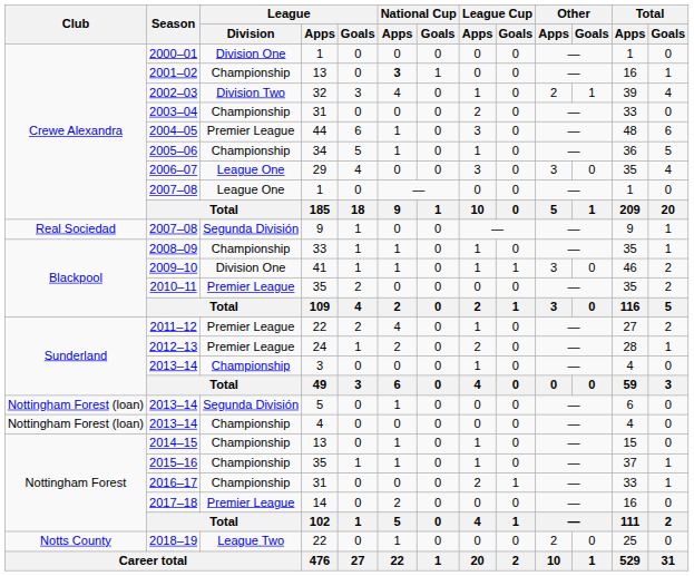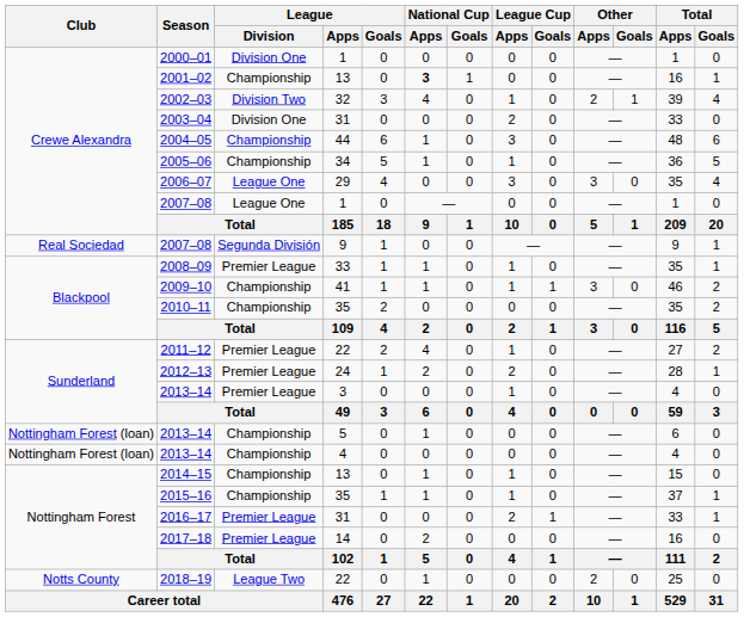 <table class="wikitable" style="text-align:center">
 <tr>
 <th rowspan="2">Club</th>
 <th rowspan="2">Season</th>
 <th colspan="3">League</th>
 <th colspan="2">National Cup</th>
 <th colspan="2">League Cup</th>
 <th colspan="2">Other</th>
 <th colspan="2">Total</th>
 </tr>
 <tr>
 <th>Division</th>
 <th>Apps</th>
 <th>Goals</th>
 <th>Apps</th>
 <th>Goals</th>
 <th>Apps</th>
 <th>Goals</th>
 <th>Apps</th>
 <th>Goals</th>
 <th>Apps</th>
 <th>Goals</th>
 </tr>
 <tr>
 <td rowspan="9"><a href='#'>Crewe Alexandra</a></td>
 <td><a href='#'>2000–01</a></td>
 <td><a href='#'>Division One</a></td>
 <td>1</td>
 <td>0</td>
 <td>0</td>
 <td>0</td>
 <td>0</td>
 <td>0</td>
 <td colspan="2">—</td>
 <td>1</td>
 <td>0</td>
 </tr>
 <tr>
 <td><a href='#'>2001–02</a></td>
 <td>Championship</td>
 <td>13</td>
 <td>0</td>
 <td><strong>3</strong></td>
 <td>1</td>
 <td>0</td>
 <td>0</td>
 <td colspan="2">—</td>
 <td>16</td>
 <td>1</td>
 </tr>
 <tr>
 <td><a href='#'>2002–03</a></td>
 <td><a href='#'>Division Two</a></td>
 <td>32</td>
 <td>3</td>
 <td>4</td>
 <td>0</td>
 <td>1</td>
 <td>0</td>
 <td>2</td>
 <td>1</td>
 <td>39</td>
 <td>4</td>
 </tr>
 <tr>
 <td><a href='#'>2003–04</a></td>
-<td>Championship</td>
+<td>Division One</td>
 <td>31</td>
 <td>0</td>
 <td>0</td>
 <td>0</td>
 <td>2</td>
 <td>0</td>
 <td colspan="2">—</td>
 <td>33</td>
 <td>0</td>
 </tr>
 <tr>
 <td><a href='#'>2004–05</a></td>
-<td>Premier League</td>
+<td><a href='#'>Championship</a></td>
 <td>44</td>
 <td>6</td>
 <td>1</td>
 <td>0</td>
 <td>3</td>
 <td>0</td>
 <td colspan="2">—</td>
 <td>48</td>
 <td>6</td>
 </tr>
 <tr>
 <td><a href='#'>2005–06</a></td>
 <td>Championship</td>
 <td>34</td>
 <td>5</td>
 <td>1</td>
 <td>0</td>
 <td>1</td>
 <td>0</td>
 <td colspan="2">—</td>
 <td>36</td>
 <td>5</td>
 </tr>
 <tr>
 <td><a href='#'>2006–07</a></td>
 <td><a href='#'>League One</a></td>
 <td>29</td>
 <td>4</td>
 <td>0</td>
 <td>0</td>
 <td>3</td>
 <td>0</td>
 <td>3</td>
 <td>0</td>
 <td>35</td>
 <td>4</td>
 </tr>
 <tr>
 <td><a href='#'>2007–08</a></td>
 <td>League One</td>
 <td>1</td>
 <td>0</td>
 <td colspan="2">—</td>
 <td>0</td>
 <td>0</td>
 <td colspan="2">—</td>
 <td>1</td>
 <td>0</td>
 </tr>
 <tr>
 <th colspan="2">Total</th>
 <th>185</th>
 <th>18</th>
 <th>9</th>
 <th>1</th>
 <th>10</th>
 <th>0</th>
 <th>5</th>
 <th>1</th>
 <th>209</th>
 <th>20</th>
 </tr>
 <tr>
 <td><a href='#'>Real Sociedad</a></td>
 <td><a href='#'>2007–08</a></td>
 <td><a href='#'>Segunda División</a></td>
 <td>9</td>
 <td>1</td>
 <td>0</td>
 <td>0</td>
 <td colspan="2">—</td>
 <td colspan="2">—</td>
 <td>9</td>
 <td>1</td>
 </tr>
 <tr>
 <td rowspan="4"><a href='#'>Blackpool</a></td>
 <td><a href='#'>2008–09</a></td>
-<td>Championship</td>
+<td>Premier League</td>
 <td>33</td>
 <td>1</td>
 <td>1</td>
 <td>0</td>
 <td>1</td>
 <td>0</td>
 <td colspan="2">—</td>
 <td>35</td>
 <td>1</td>
 </tr>
 <tr>
 <td><a href='#'>2009–10</a></td>
-<td>Division One</td>
+<td>Championship</td>
 <td>41</td>
 <td>1</td>
 <td>1</td>
 <td>0</td>
 <td>1</td>
 <td>1</td>
 <td>3</td>
 <td>0</td>
 <td>46</td>
 <td>2</td>
 </tr>
 <tr>
 <td><a href='#'>2010–11</a></td>
-<td><a href='#'>Premier League</a></td>
+<td>Championship</td>
 <td>35</td>
 <td>2</td>
 <td>0</td>
 <td>0</td>
 <td>0</td>
 <td>0</td>
 <td colspan="2">—</td>
 <td>35</td>
 <td>2</td>
 </tr>
 <tr>
 <th colspan="2">Total</th>
 <th>109</th>
 <th>4</th>
 <th>2</th>
 <th>0</th>
 <th>2</th>
 <th>1</th>
 <th>3</th>
 <th>0</th>
 <th>116</th>
 <th>5</th>
 </tr>
 <tr>
 <td rowspan="4"><a href='#'>Sunderland</a></td>
 <td><a href='#'>2011–12</a></td>
 <td>Premier League</td>
 <td>22</td>
 <td>2</td>
 <td>4</td>
 <td>0</td>
 <td>1</td>
 <td>0</td>
 <td colspan="2">—</td>
 <td>27</td>
 <td>2</td>
 </tr>
 <tr>
 <td><a href='#'>2012–13</a></td>
 <td>Premier League</td>
 <td>24</td>
 <td>1</td>
 <td>2</td>
 <td>0</td>
 <td>2</td>
 <td>0</td>
 <td colspan="2">—</td>
 <td>28</td>
 <td>1</td>
 </tr>
 <tr>
 <td><a href='#'>2013–14</a></td>
-<td><a href='#'>Championship</a></td>
+<td>Premier League</td>
 <td>3</td>
 <td>0</td>
 <td>0</td>
 <td>0</td>
 <td>1</td>
 <td>0</td>
 <td colspan="2">—</td>
 <td>4</td>
 <td>0</td>
 </tr>
 <tr>
 <th colspan="2">Total</th>
 <th>49</th>
 <th>3</th>
 <th>6</th>
 <th>0</th>
 <th>4</th>
 <th>0</th>
 <th>0</th>
 <th>0</th>
 <th>59</th>
 <th>3</th>
 </tr>
 <tr>
 <td><a href='#'>Nottingham Forest</a> (loan)</td>
 <td><a href='#'>2013–14</a></td>
-<td><a href='#'>Segunda División</a></td>
+<td>Championship</td>
 <td>5</td>
 <td>0</td>
 <td>1</td>
 <td>0</td>
 <td>0</td>
 <td>0</td>
 <td colspan="2">—</td>
 <td>6</td>
 <td>0</td>
 </tr>
 <tr>
 <td>Nottingham Forest (loan)</td>
 <td><a href='#'>2013–14</a></td>
 <td>Championship</td>
 <td>4</td>
 <td>0</td>
 <td>0</td>
 <td>0</td>
 <td>0</td>
 <td>0</td>
 <td colspan="2">—</td>
 <td>4</td>
 <td>0</td>
 </tr>
 <tr>
 <td rowspan="5">Nottingham Forest</td>
 <td><a href='#'>2014–15</a></td>
 <td>Championship</td>
 <td>13</td>
 <td>0</td>
 <td>1</td>
 <td>0</td>
 <td>1</td>
 <td>0</td>
 <td colspan="2">—</td>
 <td>15</td>
 <td>0</td>
 </tr>
 <tr>
 <td><a href='#'>2015–16</a></td>
 <td>Championship</td>
 <td>35</td>
 <td>1</td>
 <td>1</td>
 <td>0</td>
 <td>1</td>
 <td>0</td>
 <td colspan="2">—</td>
 <td>37</td>
 <td>1</td>
 </tr>
 <tr>
 <td><a href='#'>2016–17</a></td>
-<td>Championship</td>
+<td><a href='#'>Premier League</a></td>
 <td>31</td>
 <td>0</td>
 <td>0</td>
 <td>0</td>
 <td>2</td>
 <td>1</td>
 <td colspan="2">—</td>
 <td>33</td>
 <td>1</td>
 </tr>
 <tr>
 <td><a href='#'>2017–18</a></td>
 <td><a href='#'>Premier League</a></td>
 <td>14</td>
 <td>0</td>
 <td>2</td>
 <td>0</td>
 <td>0</td>
 <td>0</td>
 <td colspan="2">—</td>
 <td>16</td>
 <td>0</td>
 </tr>
 <tr>
 <th colspan="2">Total</th>
 <th>102</th>
 <th>1</th>
 <th>5</th>
 <th>0</th>
 <th>4</th>
 <th>1</th>
 <th colspan="2">—</th>
 <th>111</th>
 <th>2</th>
 </tr>
 <tr>
 <td><a href='#'>Notts County</a></td>
 <td><a href='#'>2018–19</a></td>
 <td><a href='#'>League Two</a></td>
 <td>22</td>
 <td>0</td>
 <td>1</td>
 <td>0</td>
 <td>0</td>
 <td>0</td>
 <td>2</td>
 <td>0</td>
 <td>25</td>
 <td>0</td>
 </tr>
 <tr>
 <th colspan="3">Career total</th>
 <th>476</th>
 <th>27</th>
 <th>22</th>
 <th>1</th>
 <th>20</th>
 <th>2</th>
 <th>10</th>
 <th>1</th>
 <th>529</th>
 <th>31</th>
 </tr>
 </table>
